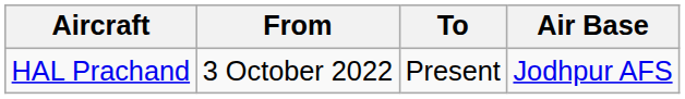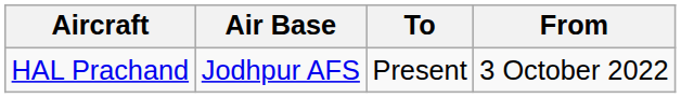 <table class="wikitable">
 <tr>
 <th>Aircraft</th>
+<th>Air Base</th>
+<th>To</th>
 <th>From</th>
-<th>To</th>
-<th>Air Base</th>
 </tr>
 <tr>
 <td><a href='#'>HAL Prachand</a></td>
+<td><a href='#'>Jodhpur AFS</a></td>
+<td>Present</td>
 <td>3 October 2022</td>
-<td>Present</td>
-<td><a href='#'>Jodhpur AFS</a></td>
 </tr>
 </table>
